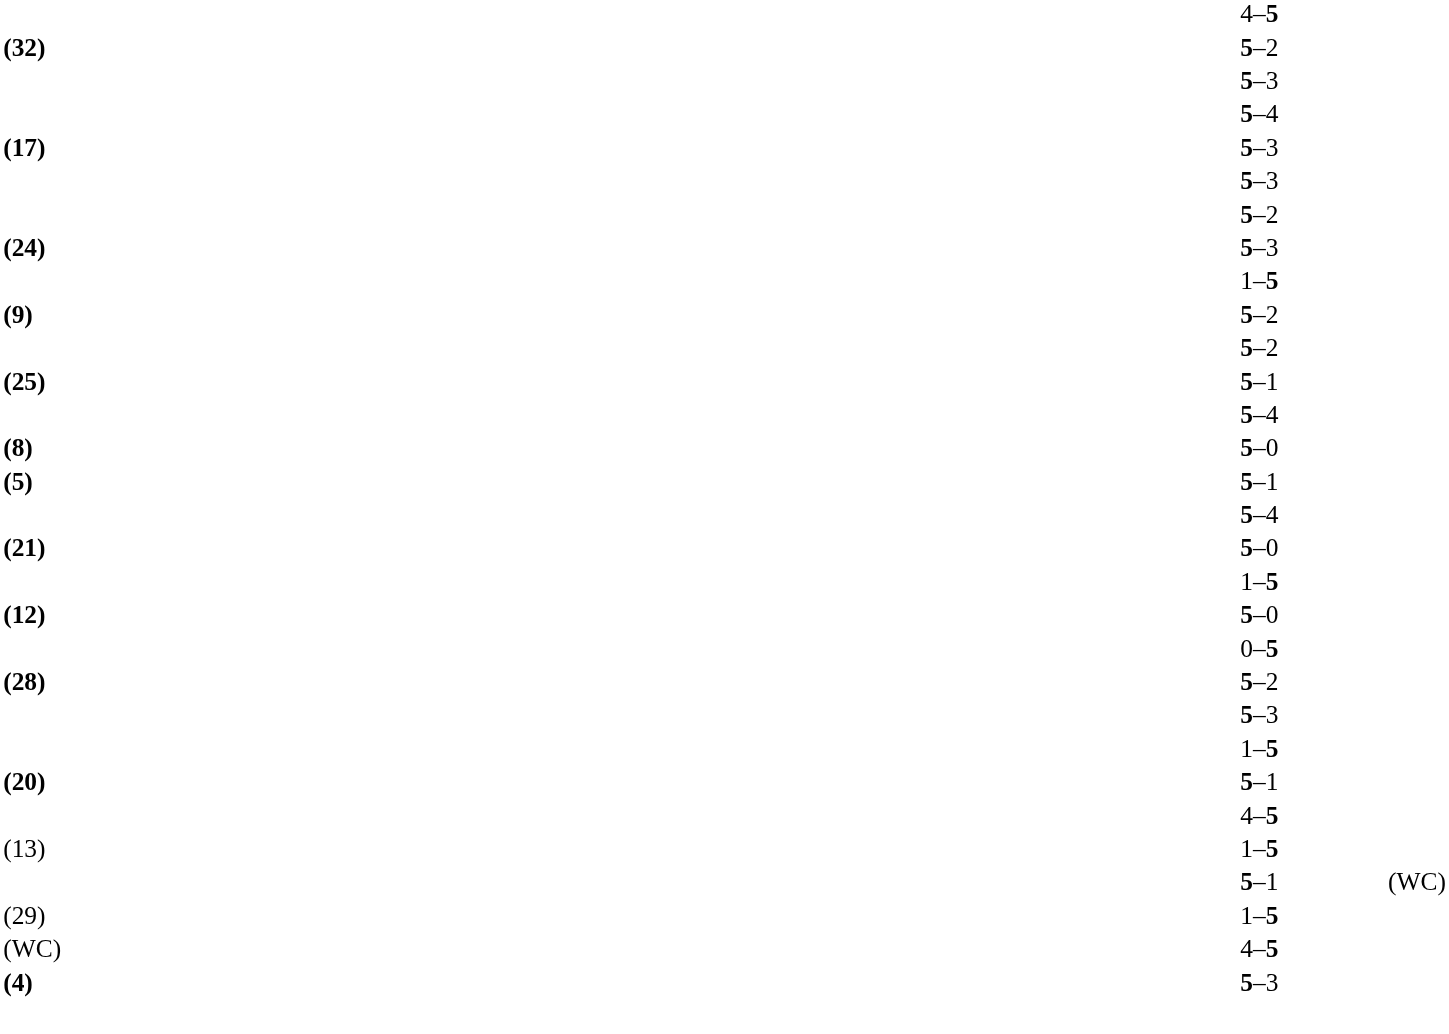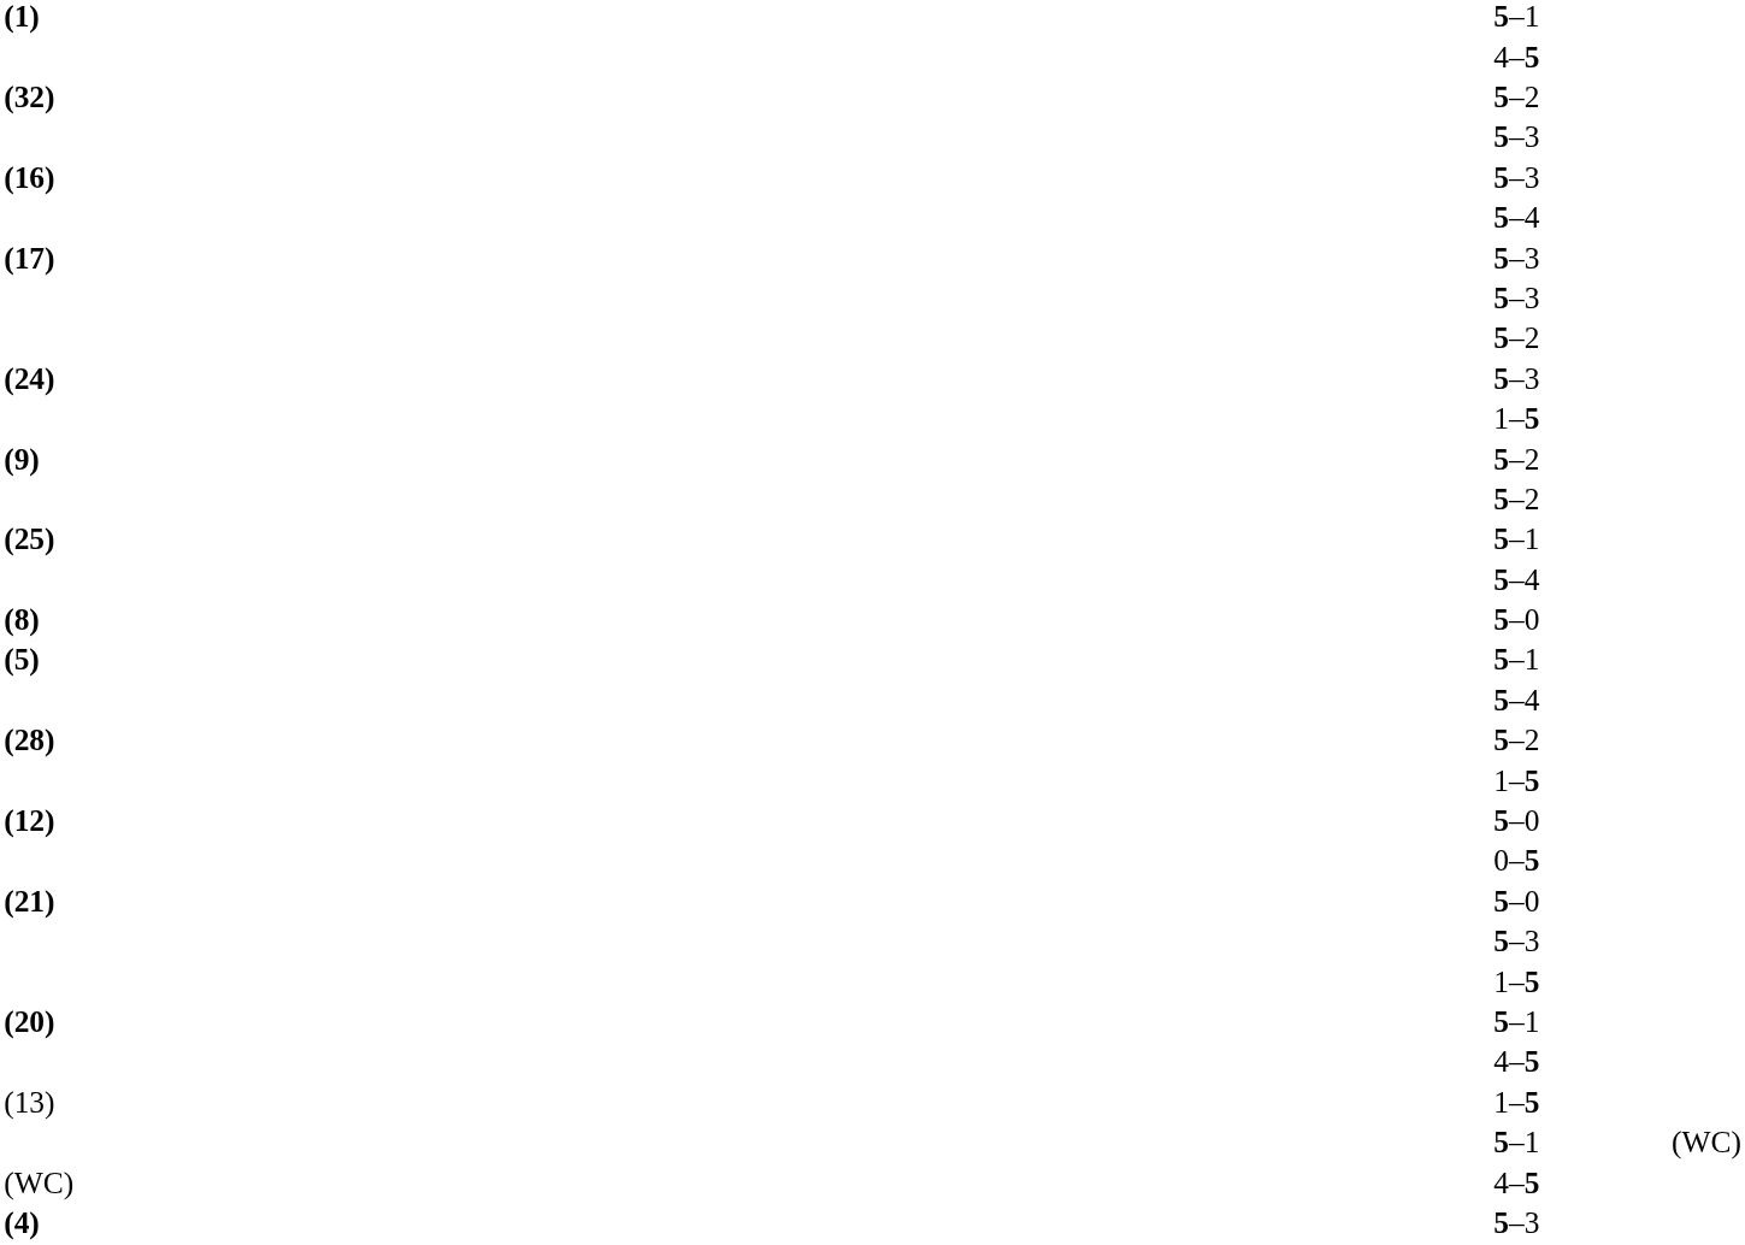 <table width="100%" cellspacing="1">
 <tr>
 <th width=45%></th>
 <th width=10%></th>
 <th width=45%></th>
+</tr>
+<tr>
+<td><strong> (1)</strong></td>
+<td align="center"><strong>5</strong>–1</td>
+<td></td>
 </tr>
 <tr>
 <td></td>
 <td align="center">4–<strong>5</strong></td>
 <td><strong></strong></td>
 </tr>
 <tr>
 <td><strong> (32)</strong></td>
 <td align="center"><strong>5</strong>–2</td>
 <td></td>
 </tr>
 <tr>
 <td><strong></strong></td>
+<td align="center"><strong>5</strong>–3</td>
+<td></td>
+</tr>
+<tr>
+<td><strong> (16)</strong></td>
 <td align="center"><strong>5</strong>–3</td>
 <td></td>
 </tr>
 <tr>
 <td><strong></strong></td>
 <td align="center"><strong>5</strong>–4</td>
 <td></td>
 </tr>
 <tr>
 <td><strong> (17)</strong></td>
 <td align="center"><strong>5</strong>–3</td>
 <td></td>
 </tr>
 <tr>
 <td><strong></strong></td>
 <td align="center"><strong>5</strong>–3</td>
 <td></td>
 </tr>
 <tr>
 <td><strong></strong></td>
 <td align="center"><strong>5</strong>–2</td>
 <td></td>
 </tr>
 <tr>
 <td><strong> (24)</strong></td>
 <td align="center"><strong>5</strong>–3</td>
 <td></td>
 </tr>
 <tr>
 <td></td>
 <td align="center">1–<strong>5</strong></td>
 <td><strong></strong></td>
 </tr>
 <tr>
 <td><strong> (9)</strong></td>
 <td align="center"><strong>5</strong>–2</td>
 <td></td>
 </tr>
 <tr>
 <td><strong></strong></td>
 <td align="center"><strong>5</strong>–2</td>
 <td></td>
 </tr>
 <tr>
 <td><strong> (25)</strong></td>
 <td align="center"><strong>5</strong>–1</td>
 <td></td>
 </tr>
 <tr>
 <td><strong></strong></td>
 <td align="center"><strong>5</strong>–4</td>
 <td></td>
 </tr>
 <tr>
 <td><strong> (8)</strong></td>
 <td align="center"><strong>5</strong>–0</td>
 <td></td>
 </tr>
 <tr>
 <td><strong> (5)</strong></td>
 <td align="center"><strong>5</strong>–1</td>
 <td></td>
 </tr>
 <tr>
 <td><strong></strong></td>
 <td align="center"><strong>5</strong>–4</td>
 <td></td>
 </tr>
 <tr>
-<td><strong> (21)</strong></td>
-<td align="center"><strong>5</strong>–0</td>
+<td><strong> (28)</strong></td>
+<td align="center"><strong>5</strong>–2</td>
 <td></td>
 </tr>
 <tr>
 <td></td>
 <td align="center">1–<strong>5</strong></td>
 <td><strong></strong></td>
 </tr>
 <tr>
 <td><strong> (12)</strong></td>
 <td align="center"><strong>5</strong>–0</td>
 <td></td>
 </tr>
 <tr>
 <td></td>
 <td align="center">0–<strong>5</strong></td>
 <td><strong></strong></td>
 </tr>
 <tr>
-<td><strong> (28)</strong></td>
-<td align="center"><strong>5</strong>–2</td>
+<td><strong> (21)</strong></td>
+<td align="center"><strong>5</strong>–0</td>
 <td></td>
 </tr>
 <tr>
 <td><strong></strong></td>
 <td align="center"><strong>5</strong>–3</td>
 <td></td>
 </tr>
 <tr>
 <td></td>
 <td align="center">1–<strong>5</strong></td>
 <td><strong></strong></td>
 </tr>
 <tr>
 <td><strong> (20)</strong></td>
 <td align="center"><strong>5</strong>–1</td>
 <td></td>
 </tr>
 <tr>
 <td></td>
 <td align="center">4–<strong>5</strong></td>
 <td><strong></strong></td>
 </tr>
 <tr>
 <td> (13)</td>
 <td align="center">1–<strong>5</strong></td>
 <td><strong></strong></td>
 </tr>
 <tr>
 <td><strong></strong></td>
 <td align="center"><strong>5</strong>–1</td>
 <td> (WC)</td>
 </tr>
 <tr>
-<td> (29)</td>
-<td align="center">1–<strong>5</strong></td>
-<td></td>
-</tr>
-<tr>
 <td> (WC)</td>
 <td align="center">4–<strong>5</strong></td>
 <td><strong></strong></td>
 </tr>
 <tr>
 <td><strong> (4)</strong></td>
 <td align="center"><strong>5</strong>–3</td>
 <td></td>
 </tr>
 </table>
